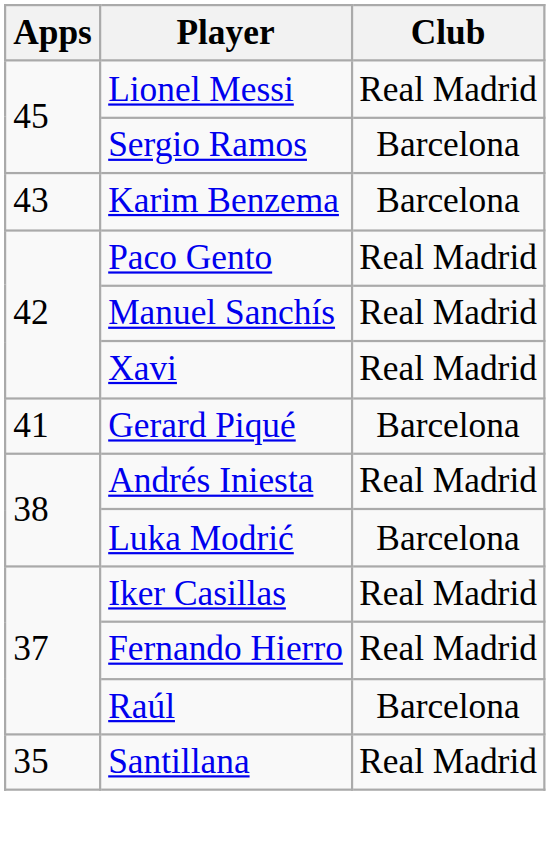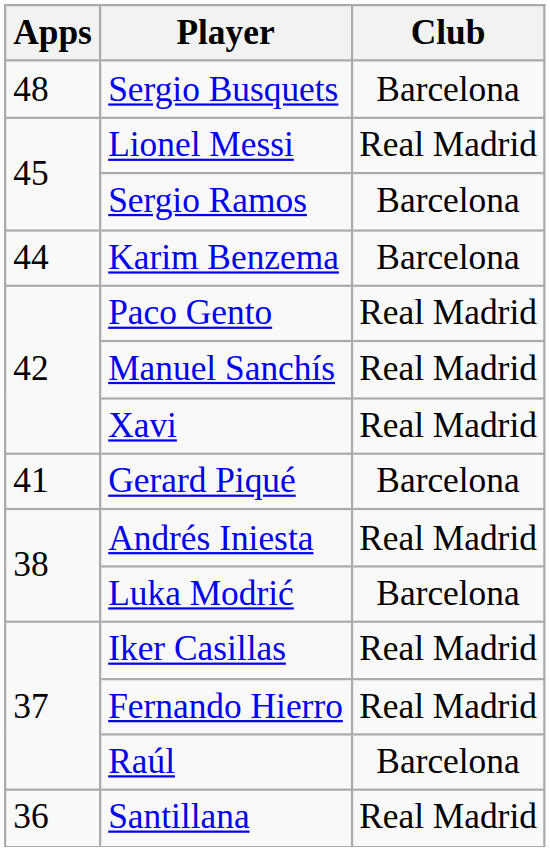 <table class="wikitable">
 <tr>
 <th>Apps</th>
 <th>Player</th>
 <th>Club</th>
+</tr>
+<tr>
+<td>48</td>
+<td><a href='#'>Sergio Busquets</a></td>
+<td style="text-align:center;">Barcelona</td>
 </tr>
 <tr>
 <td rowspan="2">45</td>
 <td><a href='#'>Lionel Messi</a></td>
 <td style="text-align:center;">Real Madrid</td>
 </tr>
 <tr>
 <td><a href='#'>Sergio Ramos</a></td>
 <td style="text-align:center;">Barcelona</td>
 </tr>
 <tr>
-<td>43</td>
+<td>44</td>
 <td><a href='#'>Karim Benzema</a></td>
 <td style="text-align:center;">Barcelona</td>
 </tr>
 <tr>
 <td rowspan="3">42</td>
 <td><a href='#'>Paco Gento</a></td>
 <td style="text-align:center;">Real Madrid</td>
 </tr>
 <tr>
 <td><a href='#'>Manuel Sanchís</a></td>
 <td style="text-align:center;">Real Madrid</td>
 </tr>
 <tr>
 <td><a href='#'>Xavi</a></td>
 <td style="text-align:center;">Real Madrid</td>
 </tr>
 <tr>
 <td>41</td>
 <td><a href='#'>Gerard Piqué</a></td>
 <td style="text-align:center;">Barcelona</td>
 </tr>
 <tr>
 <td rowspan="2">38</td>
 <td><a href='#'>Andrés Iniesta</a></td>
 <td style="text-align:center;">Real Madrid</td>
 </tr>
 <tr>
 <td><a href='#'>Luka Modrić</a></td>
 <td style="text-align:center;">Barcelona</td>
 </tr>
 <tr>
 <td rowspan="3">37</td>
 <td><a href='#'>Iker Casillas</a></td>
 <td style="text-align:center;">Real Madrid</td>
 </tr>
 <tr>
 <td><a href='#'>Fernando Hierro</a></td>
 <td style="text-align:center;">Real Madrid</td>
 </tr>
 <tr>
 <td><a href='#'>Raúl</a></td>
 <td style="text-align:center;">Barcelona</td>
 </tr>
 <tr>
-<td>35</td>
+<td>36</td>
 <td><a href='#'>Santillana</a></td>
 <td style="text-align:center;">Real Madrid</td>
 </tr>
 </table>
